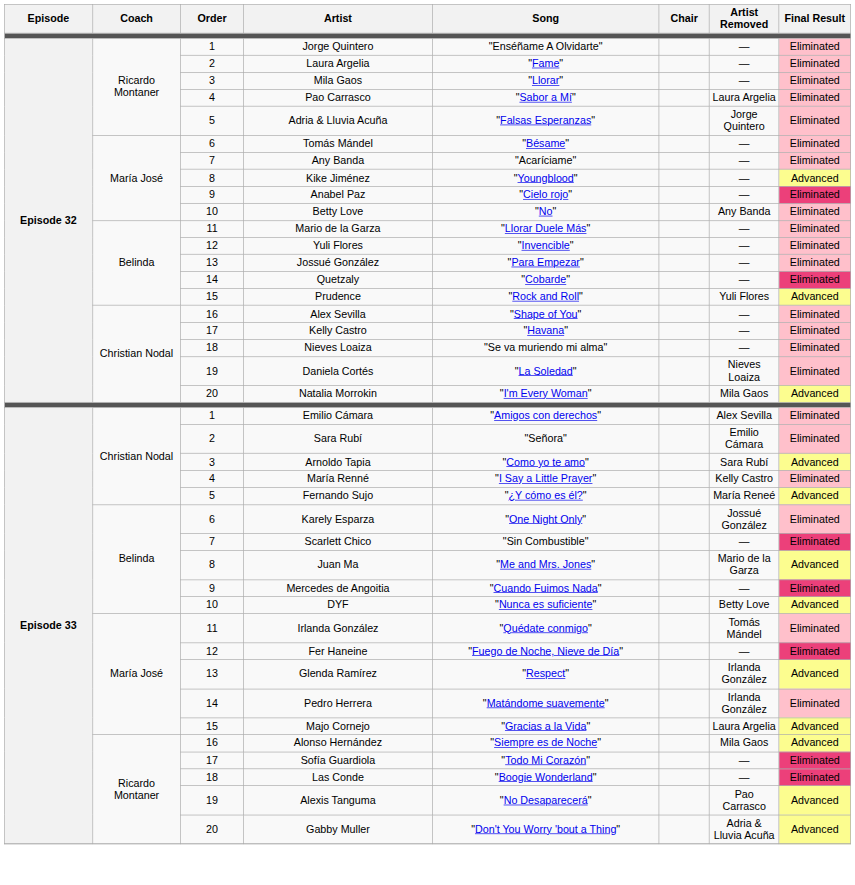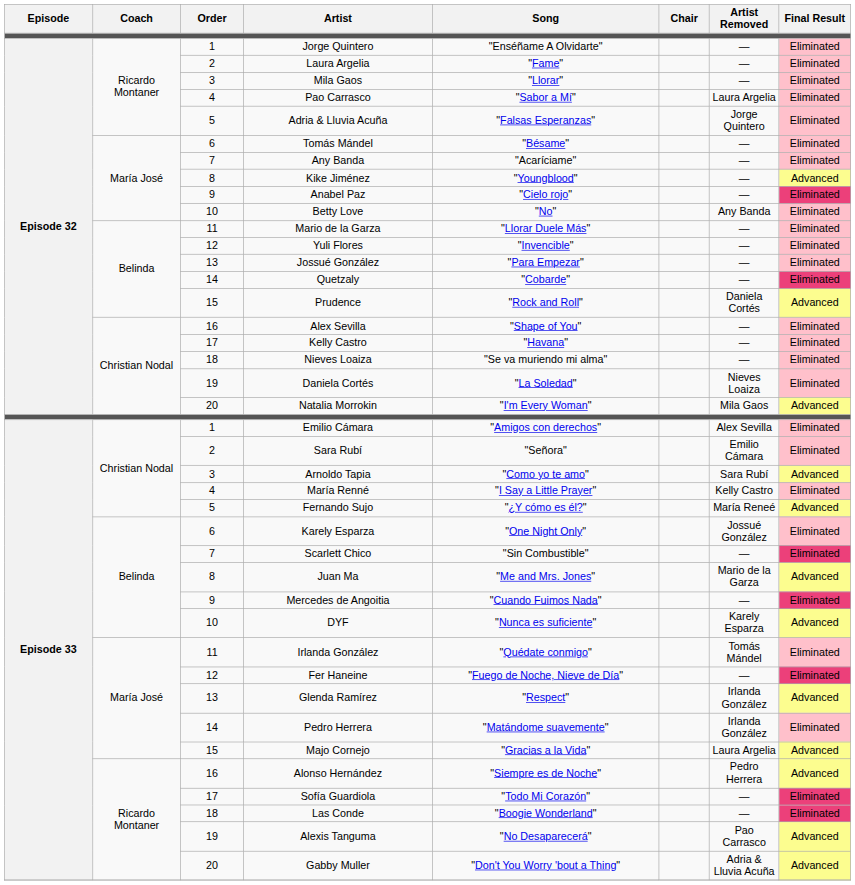 <table class="wikitable" style="text-align: center; width:100%;">
 <tr>
 <th style="width:07%;">Episode</th>
 <th style="width:07%;">Coach</th>
 <th style="width:05%;">Order</th>
 <th style="width:15%;">Artist</th>
 <th style="width:18%;">Song</th>
 <th style="width:04%;">Chair</th>
 <th style="width:04%;">Artist Removed</th>
 <th style="width:04%;">Final Result</th>
 </tr>
 <tr>
 <td colspan="8" style="background:#555;"></td>
 </tr>
 <tr>
 <th rowspan="20">Episode 32 <br><small></small></th>
 <td rowspan="5">Ricardo Montaner</td>
 <td>1</td>
 <td>Jorge Quintero</td>
 <td>"Enséñame A Olvidarte"</td>
 <td></td>
 <td>—</td>
 <td style="background:pink;">Eliminated</td>
 </tr>
 <tr>
 <td>2</td>
 <td>Laura Argelia</td>
 <td>"<a href='#'>Fame</a>"</td>
 <td></td>
 <td>—</td>
 <td style="background:pink;">Eliminated</td>
 </tr>
 <tr>
 <td>3</td>
 <td>Mila Gaos</td>
 <td>"<a href='#'>Llorar</a>"</td>
 <td></td>
 <td>—</td>
 <td style="background:pink;">Eliminated</td>
 </tr>
 <tr>
 <td>4</td>
 <td>Pao Carrasco</td>
 <td>"<a href='#'>Sabor a Mí</a>"</td>
 <td></td>
 <td>Laura Argelia</td>
 <td style="background:pink;">Eliminated</td>
 </tr>
 <tr>
 <td>5</td>
 <td>Adria & Lluvia Acuña</td>
 <td>"<a href='#'>Falsas Esperanzas</a>"</td>
 <td></td>
 <td>Jorge Quintero</td>
 <td style="background:pink;">Eliminated</td>
 </tr>
 <tr>
 <td rowspan="5">María José</td>
 <td>6</td>
 <td>Tomás Mándel</td>
 <td>"<a href='#'>Bésame</a>"</td>
 <td></td>
 <td>—</td>
 <td style="background:pink;">Eliminated</td>
 </tr>
 <tr>
 <td>7</td>
 <td>Any Banda</td>
 <td>"Acaríciame"</td>
 <td></td>
 <td>—</td>
 <td style="background:pink;">Eliminated</td>
 </tr>
 <tr>
 <td>8</td>
 <td>Kike Jiménez</td>
 <td>"<a href='#'>Youngblood</a>"</td>
 <td></td>
 <td>—</td>
 <td style="background:#FCFD8F;">Advanced</td>
 </tr>
 <tr>
 <td>9</td>
 <td>Anabel Paz</td>
 <td>"<a href='#'>Cielo rojo</a>"</td>
 <td></td>
 <td>—</td>
 <td style="background:#EC407A;">Eliminated</td>
 </tr>
 <tr>
 <td>10</td>
 <td>Betty Love</td>
 <td>"<a href='#'>No</a>"</td>
 <td></td>
 <td>Any Banda</td>
 <td style="background:pink;">Eliminated</td>
 </tr>
 <tr>
 <td rowspan="5">Belinda</td>
 <td>11</td>
 <td>Mario de la Garza</td>
 <td>"<a href='#'>Llorar Duele Más</a>"</td>
 <td></td>
 <td>—</td>
 <td style="background:pink;">Eliminated</td>
 </tr>
 <tr>
 <td>12</td>
 <td>Yuli Flores</td>
 <td>"<a href='#'>Invencible</a>"</td>
 <td></td>
 <td>—</td>
 <td style="background:pink;">Eliminated</td>
 </tr>
 <tr>
 <td>13</td>
 <td>Jossué González</td>
 <td>"<a href='#'>Para Empezar</a>"</td>
 <td></td>
 <td>—</td>
 <td style="background:pink;">Eliminated</td>
 </tr>
 <tr>
 <td>14</td>
 <td>Quetzaly</td>
 <td>"<a href='#'>Cobarde</a>"</td>
 <td></td>
 <td>—</td>
 <td style="background:#EC407A;">Eliminated</td>
 </tr>
 <tr>
 <td>15</td>
 <td>Prudence</td>
 <td>"<a href='#'>Rock and Roll</a>"</td>
 <td></td>
-<td>Yuli Flores</td>
+<td>Daniela Cortés</td>
 <td style="background:#FCFD8F;">Advanced</td>
 </tr>
 <tr>
 <td rowspan="5">Christian Nodal</td>
 <td>16</td>
 <td>Alex Sevilla</td>
 <td>"<a href='#'>Shape of You</a>"</td>
 <td></td>
 <td>—</td>
 <td style="background:pink;">Eliminated</td>
 </tr>
 <tr>
 <td>17</td>
 <td>Kelly Castro</td>
 <td>"<a href='#'>Havana</a>"</td>
 <td></td>
 <td>—</td>
 <td style="background:pink;">Eliminated</td>
 </tr>
 <tr>
 <td>18</td>
 <td>Nieves Loaiza</td>
 <td>"Se va muriendo mi alma"</td>
 <td></td>
 <td>—</td>
 <td style="background:pink;">Eliminated</td>
 </tr>
 <tr>
 <td>19</td>
 <td>Daniela Cortés</td>
 <td>"<a href='#'>La Soledad</a>"</td>
 <td></td>
 <td>Nieves Loaiza</td>
 <td style="background:pink;">Eliminated</td>
 </tr>
 <tr>
 <td>20</td>
 <td>Natalia Morrokin</td>
 <td>"<a href='#'>I'm Every Woman</a>"</td>
 <td></td>
 <td>Mila Gaos</td>
 <td style="background:#FCFD8F;">Advanced</td>
 </tr>
 <tr>
 <td colspan="8" style="background:#555;"></td>
 </tr>
 <tr>
 <th rowspan="20">Episode 33 <br><small></small></th>
 <td rowspan="5">Christian Nodal</td>
 <td>1</td>
 <td>Emilio Cámara</td>
 <td>"<a href='#'>Amigos con derechos</a>"</td>
 <td></td>
 <td>Alex Sevilla</td>
 <td style="background:pink;">Eliminated</td>
 </tr>
 <tr>
 <td>2</td>
 <td>Sara Rubí</td>
 <td>"Señora"</td>
 <td></td>
 <td>Emilio Cámara</td>
 <td style="background:pink;">Eliminated</td>
 </tr>
 <tr>
 <td>3</td>
 <td>Arnoldo Tapia</td>
 <td>"<a href='#'>Como yo te amo</a>"</td>
 <td></td>
 <td>Sara Rubí</td>
 <td style="background:#FCFD8F;">Advanced</td>
 </tr>
 <tr>
 <td>4</td>
 <td>María Renné</td>
 <td>"<a href='#'>I Say a Little Prayer</a>"</td>
 <td></td>
 <td>Kelly Castro</td>
 <td style="background:pink;">Eliminated</td>
 </tr>
 <tr>
 <td>5</td>
 <td>Fernando Sujo</td>
 <td>"<a href='#'>¿Y cómo es él?</a>"</td>
 <td></td>
 <td>María Reneé</td>
 <td style="background:#FCFD8F;">Advanced</td>
 </tr>
 <tr>
 <td rowspan="5">Belinda</td>
 <td>6</td>
 <td>Karely Esparza</td>
 <td>"<a href='#'>One Night Only</a>"</td>
 <td></td>
 <td>Jossué González</td>
 <td style="background:pink;">Eliminated</td>
 </tr>
 <tr>
 <td>7</td>
 <td>Scarlett Chico</td>
 <td>"Sin Combustible"</td>
 <td></td>
 <td>—</td>
 <td style="background:#EC407A;">Eliminated</td>
 </tr>
 <tr>
 <td>8</td>
 <td>Juan Ma</td>
 <td>"<a href='#'>Me and Mrs. Jones</a>"</td>
 <td></td>
 <td>Mario de la Garza</td>
 <td style="background:#FCFD8F;">Advanced</td>
 </tr>
 <tr>
 <td>9</td>
 <td>Mercedes de Angoitia</td>
 <td>"<a href='#'>Cuando Fuimos Nada</a>"</td>
 <td></td>
 <td>—</td>
 <td style="background:#EC407A;">Eliminated</td>
 </tr>
 <tr>
 <td>10</td>
 <td>DYF</td>
 <td>"<a href='#'>Nunca es suficiente</a>"</td>
 <td></td>
-<td>Betty Love</td>
+<td>Karely Esparza</td>
 <td style="background:#FCFD8F;">Advanced</td>
 </tr>
 <tr>
 <td rowspan="5">María José</td>
 <td>11</td>
 <td>Irlanda González</td>
 <td>"<a href='#'>Quédate conmigo</a>"</td>
 <td></td>
 <td>Tomás Mándel</td>
 <td style="background:pink;">Eliminated</td>
 </tr>
 <tr>
 <td>12</td>
 <td>Fer Haneine</td>
 <td>"<a href='#'>Fuego de Noche, Nieve de Día</a>"</td>
 <td></td>
 <td>—</td>
 <td style="background:#EC407A;">Eliminated</td>
 </tr>
 <tr>
 <td>13</td>
 <td>Glenda Ramírez</td>
 <td>"<a href='#'>Respect</a>"</td>
 <td></td>
 <td>Irlanda González</td>
 <td style="background:#FCFD8F;">Advanced</td>
 </tr>
 <tr>
 <td>14</td>
 <td>Pedro Herrera</td>
 <td>"<a href='#'>Matándome suavemente</a>"</td>
 <td></td>
 <td>Irlanda González</td>
 <td style="background:pink;">Eliminated</td>
 </tr>
 <tr>
 <td>15</td>
 <td>Majo Cornejo</td>
 <td>"<a href='#'>Gracias a la Vida</a>"</td>
 <td></td>
 <td>Laura Argelia</td>
 <td style="background:#FCFD8F;">Advanced</td>
 </tr>
 <tr>
 <td rowspan="5">Ricardo Montaner</td>
 <td>16</td>
 <td>Alonso Hernández</td>
 <td>"<a href='#'>Siempre es de Noche</a>"</td>
 <td></td>
-<td>Mila Gaos</td>
+<td>Pedro Herrera</td>
 <td style="background:#FCFD8F;">Advanced</td>
 </tr>
 <tr>
 <td>17</td>
 <td>Sofía Guardiola</td>
 <td>"<a href='#'>Todo Mi Corazón</a>"</td>
 <td></td>
 <td>—</td>
 <td style="background:#EC407A;">Eliminated</td>
 </tr>
 <tr>
 <td>18</td>
 <td>Las Conde</td>
 <td>"<a href='#'>Boogie Wonderland</a>"</td>
 <td></td>
 <td>—</td>
 <td style="background:#EC407A;">Eliminated</td>
 </tr>
 <tr>
 <td>19</td>
 <td>Alexis Tanguma</td>
 <td>"<a href='#'>No Desaparecerá</a>"</td>
 <td></td>
 <td>Pao Carrasco</td>
 <td style="background:#FCFD8F;">Advanced</td>
 </tr>
 <tr>
 <td>20</td>
 <td>Gabby Muller</td>
 <td>"<a href='#'>Don't You Worry 'bout a Thing</a>"</td>
 <td></td>
 <td>Adria & Lluvia Acuña</td>
 <td style="background:#FCFD8F;">Advanced</td>
 </tr>
 <tr>
 </tr>
 </table>
